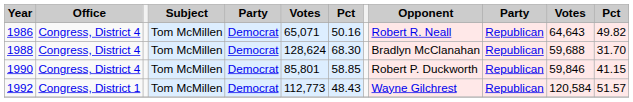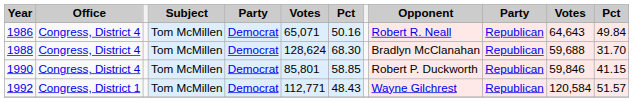 <table class="wikitable">
 <tr>
 <th style="background: #cccccc">Year</th>
 <th style="background: #cccccc">Office</th>
 <th></th>
 <th style="background: #cccccc">Subject</th>
 <th style="background: #cccccc">Party</th>
 <th style="background: #cccccc">Votes</th>
 <th style="background: #cccccc">Pct</th>
 <th></th>
 <th style="background: #cccccc">Opponent</th>
 <th style="background: #cccccc">Party</th>
 <th style="background: #cccccc">Votes</th>
 <th style="background: #cccccc">Pct</th>
 </tr>
 <tr>
 <td><a href='#'>1986</a></td>
 <td><a href='#'>Congress, District 4</a></td>
 <td></td>
 <td style="background: #DDEEFF">Tom McMillen</td>
 <td style="background: #DDEEFF"><a href='#'>Democrat</a></td>
 <td style="background: #DDEEFF">65,071</td>
 <td style="background: #DDEEFF">50.16</td>
 <td></td>
 <td style="background: #FFE8E8"><a href='#'>Robert R. Neall</a></td>
 <td style="background: #FFE8E8"><a href='#'>Republican</a></td>
 <td style="background: #FFE8E8">64,643</td>
-<td style="background: #FFE8E8">49.82</td>
+<td style="background: #FFE8E8">49.84</td>
 </tr>
 <tr>
 <td><a href='#'>1988</a></td>
 <td><a href='#'>Congress, District 4</a></td>
 <td></td>
 <td style="background: #DDEEFF">Tom McMillen</td>
 <td style="background: #DDEEFF"><a href='#'>Democrat</a></td>
 <td style="background: #DDEEFF">128,624</td>
 <td style="background: #DDEEFF">68.30</td>
 <td></td>
 <td style="background: #FFE8E8">Bradlyn McClanahan</td>
 <td style="background: #FFE8E8"><a href='#'>Republican</a></td>
 <td style="background: #FFE8E8">59,688</td>
 <td style="background: #FFE8E8">31.70</td>
 </tr>
 <tr>
 <td><a href='#'>1990</a></td>
 <td><a href='#'>Congress, District 4</a></td>
 <td></td>
 <td style="background: #DDEEFF">Tom McMillen</td>
 <td style="background: #DDEEFF"><a href='#'>Democrat</a></td>
 <td style="background: #DDEEFF">85,801</td>
 <td style="background: #DDEEFF">58.85</td>
 <td></td>
 <td style="background: #FFE8E8">Robert P. Duckworth</td>
 <td style="background: #FFE8E8"><a href='#'>Republican</a></td>
 <td style="background: #FFE8E8">59,846</td>
 <td style="background: #FFE8E8">41.15</td>
 </tr>
 <tr>
 <td><a href='#'>1992</a></td>
 <td><a href='#'>Congress, District 1</a></td>
 <td></td>
 <td style="background: #DDEEFF">Tom McMillen</td>
 <td style="background: #DDEEFF"><a href='#'>Democrat</a></td>
-<td style="background: #DDEEFF">112,773</td>
+<td style="background: #DDEEFF">112,771</td>
 <td style="background: #DDEEFF">48.43</td>
 <td></td>
 <td style="background: #FFE8E8"><a href='#'>Wayne Gilchrest</a></td>
 <td style="background: #FFE8E8"><a href='#'>Republican</a></td>
 <td style="background: #FFE8E8">120,584</td>
 <td style="background: #FFE8E8">51.57</td>
 </tr>
 <tr>
 </tr>
 </table>
